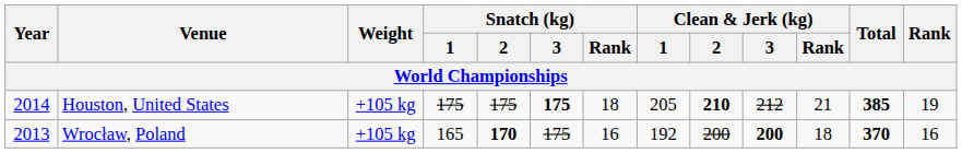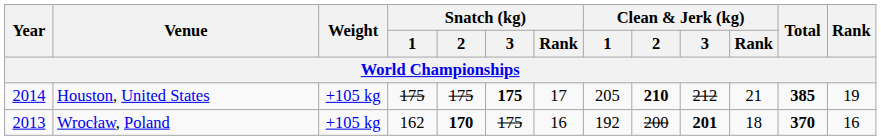 <table class = "wikitable" style="text-align:center;">
 <tr>
 <th rowspan=2 width=40>Year</th>
 <th rowspan=2 width=250>Venue</th>
 <th rowspan=2 width=60>Weight</th>
 <th colspan=4>Snatch (kg)</th>
 <th colspan=4>Clean & Jerk (kg)</th>
 <th rowspan=2 width=40>Total</th>
 <th rowspan=2 width=40>Rank</th>
 </tr>
 <tr>
 <th width=40>1</th>
 <th width=40>2</th>
 <th width=40>3</th>
 <th width=40>Rank</th>
 <th width=40>1</th>
 <th width=40>2</th>
 <th width=40>3</th>
 <th width=40>Rank</th>
 </tr>
 <tr>
 <th colspan=13><a href='#'>World Championships</a></th>
 </tr>
 <tr>
 <td><a href='#'>2014</a></td>
 <td align=left> <a href='#'>Houston</a>, <a href='#'>United States</a></td>
 <td><a href='#'>+105 kg</a></td>
 <td><s>175</s></td>
 <td><s>175</s></td>
 <td><strong>175</strong></td>
-<td>18</td>
+<td>17</td>
 <td>205</td>
 <td><strong>210</strong></td>
 <td><s>212</s></td>
 <td>21</td>
 <td><strong>385</strong></td>
 <td>19</td>
 </tr>
 <tr>
 <td><a href='#'>2013</a></td>
 <td align=left> <a href='#'>Wrocław</a>, <a href='#'>Poland</a></td>
 <td><a href='#'>+105 kg</a></td>
-<td>165</td>
+<td>162</td>
 <td><strong>170</strong></td>
 <td><s>175</s></td>
 <td>16</td>
 <td>192</td>
 <td><s>200</s></td>
-<td><strong>200</strong></td>
+<td><strong>201</strong></td>
 <td>18</td>
 <td><strong>370</strong></td>
 <td>16</td>
 </tr>
 </table>
